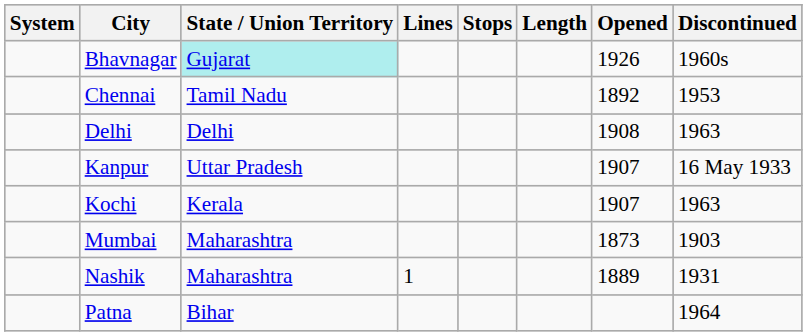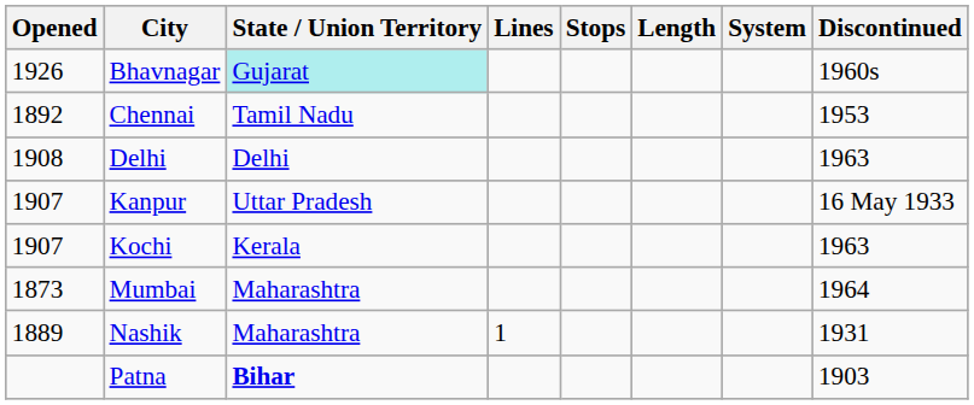 <table class="wikitable sortable" style="font-size:small">
 <tr>
-<th>System</th>
+<th>Opened</th>
 <th>City</th>
 <th>State / Union Territory</th>
 <th>Lines</th>
 <th>Stops</th>
 <th>Length</th>
-<th>Opened</th>
+<th>System</th>
 <th>Discontinued</th>
 </tr>
 <tr>
-<td></td>
+<td>1926</td>
 <td><a href='#'>Bhavnagar</a></td>
 <td style="background: paleturquoise;"><a href='#'>Gujarat</a></td>
 <td></td>
 <td></td>
 <td></td>
-<td>1926</td>
+<td></td>
 <td>1960s</td>
 </tr>
 <tr>
-<td></td>
+<td>1892</td>
 <td><a href='#'>Chennai</a></td>
 <td><a href='#'>Tamil Nadu</a></td>
 <td></td>
 <td></td>
 <td></td>
-<td>1892</td>
+<td></td>
 <td>1953</td>
 </tr>
 <tr>
-<td></td>
+<td>1908</td>
 <td><a href='#'>Delhi</a></td>
 <td><a href='#'>Delhi</a></td>
 <td></td>
 <td></td>
 <td></td>
-<td>1908</td>
+<td></td>
 <td>1963</td>
 </tr>
 <tr>
-<td></td>
+<td>1907</td>
 <td><a href='#'>Kanpur</a></td>
 <td><a href='#'>Uttar Pradesh</a></td>
 <td></td>
 <td></td>
 <td></td>
-<td>1907</td>
+<td></td>
 <td>16 May 1933</td>
 </tr>
 <tr>
-<td></td>
+<td>1907</td>
 <td><a href='#'>Kochi</a></td>
 <td><a href='#'>Kerala</a></td>
 <td></td>
 <td></td>
 <td></td>
-<td>1907</td>
+<td></td>
 <td>1963</td>
 </tr>
 <tr>
-<td></td>
+<td>1873</td>
 <td><a href='#'>Mumbai</a></td>
 <td><a href='#'>Maharashtra</a></td>
-<td></td>
-<td></td>
-<td></td>
-<td>1873</td>
-<td>1903</td>
-</tr>
-<tr>
-<td></td>
-<td><a href='#'>Nashik</a></td>
-<td><a href='#'>Maharashtra</a></td>
-<td>1</td>
-<td></td>
-<td></td>
-<td>1889</td>
-<td>1931</td>
-</tr>
-<tr>
-<td></td>
-<td><a href='#'>Patna</a></td>
-<td><a href='#'>Bihar</a></td>
 <td></td>
 <td></td>
 <td></td>
 <td></td>
 <td>1964</td>
 </tr>
+<tr>
+<td>1889</td>
+<td><a href='#'>Nashik</a></td>
+<td><a href='#'>Maharashtra</a></td>
+<td>1</td>
+<td></td>
+<td></td>
+<td></td>
+<td>1931</td>
+</tr>
+<tr>
+<td></td>
+<td><a href='#'>Patna</a></td>
+<td><strong><a href='#'>Bihar</a></strong></td>
+<td></td>
+<td></td>
+<td></td>
+<td></td>
+<td>1903</td>
+</tr>
 </table>
